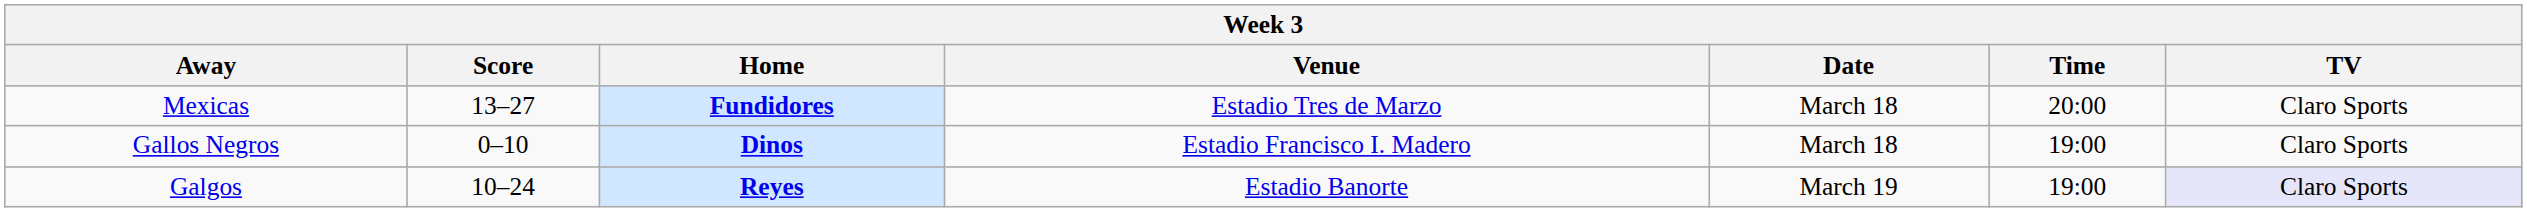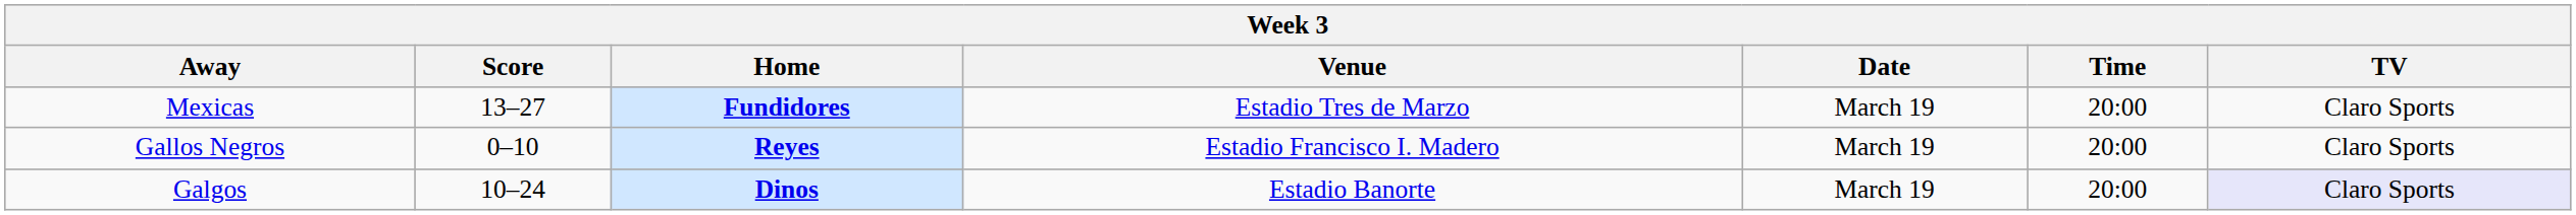 <table class="wikitable mw-collapsible mw-collapsed" style="width:100%;">
 <tr>
 <th colspan="8">Week 3</th>
 </tr>
 <tr>
 <th>Away</th>
 <th>Score</th>
 <th>Home</th>
 <th>Venue</th>
 <th>Date</th>
 <th>Time</th>
 <th>TV</th>
 </tr>
 <tr align="center">
 <td><a href='#'>Mexicas</a></td>
 <td>13–27</td>
 <td bgcolor="#D0E7FF"><strong><a href='#'>Fundidores</a></strong></td>
 <td><a href='#'>Estadio Tres de Marzo</a></td>
-<td>March 18</td>
+<td>March 19</td>
 <td>20:00</td>
 <td>Claro Sports</td>
 </tr>
 <tr align="center">
 <td><a href='#'>Gallos Negros</a></td>
 <td>0–10</td>
-<td bgcolor="#D0E7FF"><strong><a href='#'>Dinos</a></strong></td>
+<td bgcolor="#D0E7FF"><strong><a href='#'>Reyes</a></strong></td>
 <td><a href='#'>Estadio Francisco I. Madero</a></td>
-<td>March 18</td>
-<td>19:00</td>
+<td>March 19</td>
+<td>20:00</td>
 <td>Claro Sports</td>
 </tr>
 <tr align="center">
 <td><a href='#'>Galgos</a></td>
 <td>10–24</td>
-<td bgcolor="#D0E7FF"><strong><a href='#'>Reyes</a></strong></td>
+<td bgcolor="#D0E7FF"><strong><a href='#'>Dinos</a></strong></td>
 <td><a href='#'>Estadio Banorte</a></td>
 <td>March 19</td>
-<td>19:00</td>
+<td>20:00</td>
 <td style="background: lavender;">Claro Sports</td>
 </tr>
 </table>
